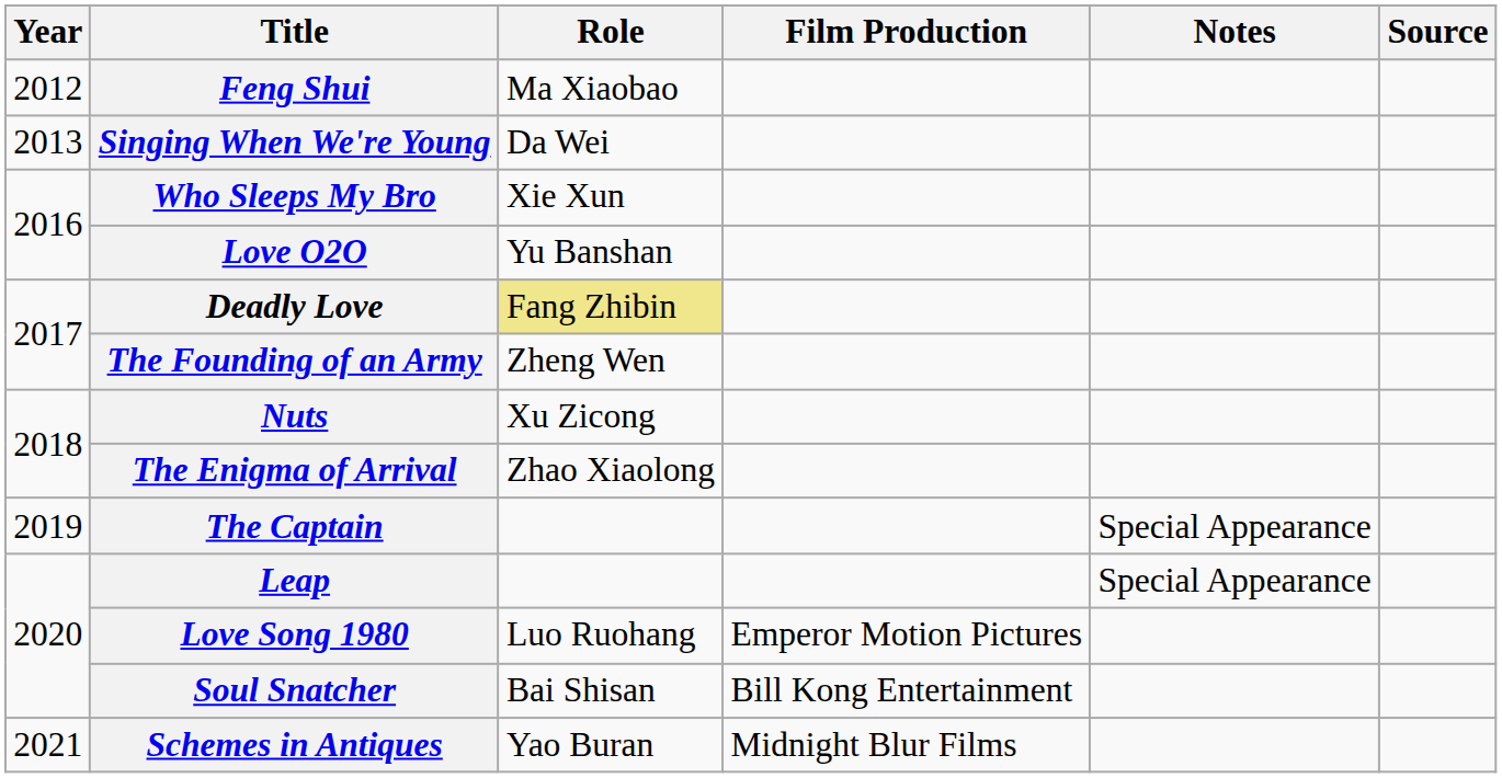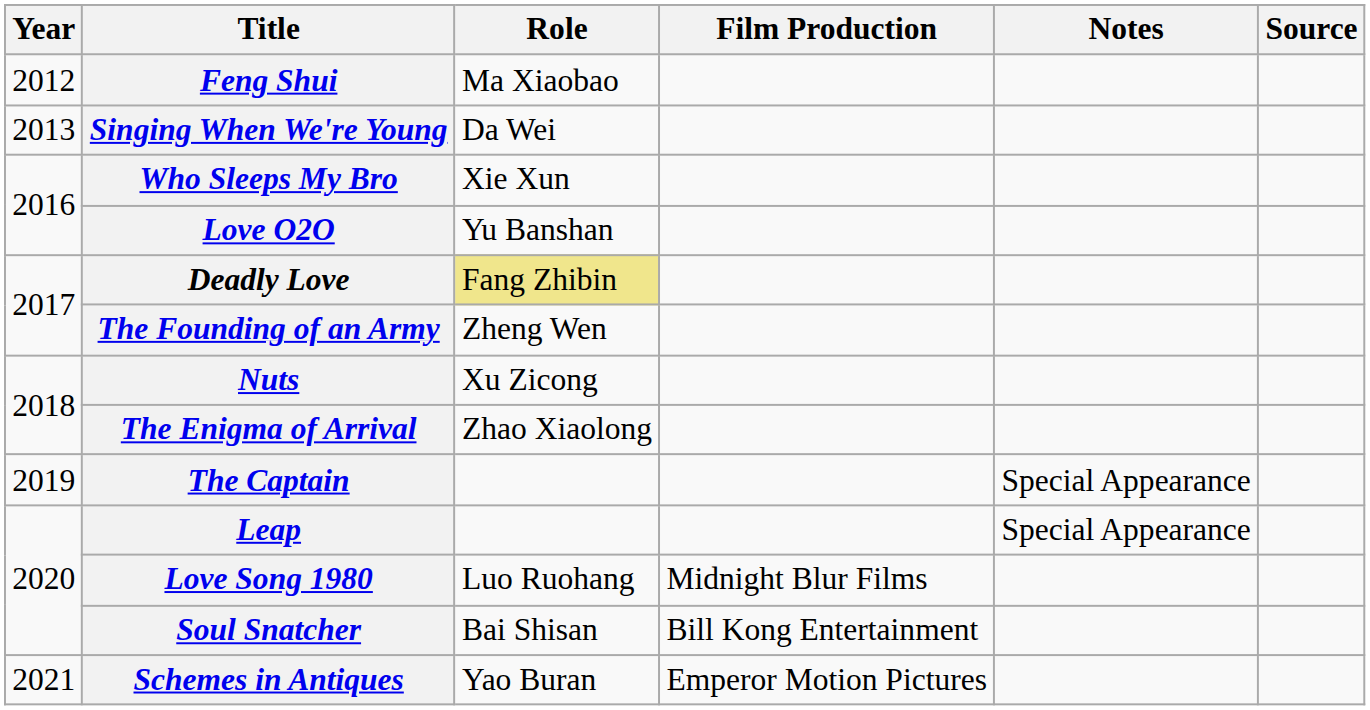 <table class="wikitable plainrowheaders sortable">
 <tr>
 <th scope="col">Year</th>
 <th scope="col">Title</th>
 <th scope="col">Role</th>
 <th scope="col">Film Production</th>
 <th scope="col" class="unsortable">Notes</th>
 <th scope="col" class="unsortable">Source</th>
 </tr>
 <tr>
 <td>2012</td>
 <th scope="row"><em><a href='#'>Feng Shui</a></em></th>
 <td>Ma Xiaobao</td>
 <td></td>
 <td></td>
 <td></td>
 </tr>
 <tr>
 <td>2013</td>
 <th scope="row"><em><a href='#'>Singing When We're Young</a></em></th>
 <td>Da Wei</td>
 <td></td>
 <td></td>
 <td></td>
 </tr>
 <tr>
 <td rowspan=2>2016</td>
 <th scope="row"><em><a href='#'>Who Sleeps My Bro</a></em></th>
 <td>Xie Xun</td>
 <td></td>
 <td></td>
 <td></td>
 </tr>
 <tr>
 <th scope="row"><em><a href='#'>Love O2O</a></em></th>
 <td>Yu Banshan</td>
 <td></td>
 <td></td>
 <td></td>
 </tr>
 <tr>
 <td rowspan=2>2017</td>
 <th scope="row"><em>Deadly Love</em></th>
 <td style="background: khaki;">Fang Zhibin</td>
 <td></td>
 <td></td>
 <td></td>
 </tr>
 <tr>
 <th scope="row"><em><a href='#'>The Founding of an Army</a></em></th>
 <td>Zheng Wen</td>
 <td></td>
 <td></td>
 <td></td>
 </tr>
 <tr>
 <td rowspan=2>2018</td>
 <th scope="row"><em><a href='#'>Nuts</a></em></th>
 <td>Xu Zicong</td>
 <td></td>
 <td></td>
 <td></td>
 </tr>
 <tr>
 <th scope="row"><em><a href='#'>The Enigma of Arrival</a></em></th>
 <td>Zhao Xiaolong</td>
 <td></td>
 <td></td>
 <td></td>
 </tr>
 <tr>
 <td>2019</td>
 <th scope="row"><em><a href='#'>The Captain</a></em></th>
 <td></td>
 <td></td>
 <td>Special Appearance</td>
 <td></td>
 </tr>
 <tr>
 <td rowspan=3>2020</td>
 <th scope="row"><em><a href='#'>Leap</a></em></th>
 <td></td>
 <td></td>
 <td>Special Appearance</td>
 <td></td>
 </tr>
 <tr>
 <th scope="row"><em><a href='#'>Love Song 1980</a></em></th>
 <td>Luo Ruohang</td>
-<td>Emperor Motion Pictures</td>
+<td>Midnight Blur Films</td>
 <td></td>
 <td></td>
 </tr>
 <tr>
 <th scope="row"><em><a href='#'>Soul Snatcher</a></em></th>
 <td>Bai Shisan</td>
 <td>Bill Kong Entertainment</td>
 <td></td>
 <td></td>
 </tr>
 <tr>
 <td rowspan=2>2021</td>
 <th scope="row"><em><a href='#'>Schemes in Antiques</a></em></th>
 <td>Yao Buran</td>
-<td>Midnight Blur Films</td>
+<td>Emperor Motion Pictures</td>
 <td></td>
 <td></td>
 </tr>
 </table>
